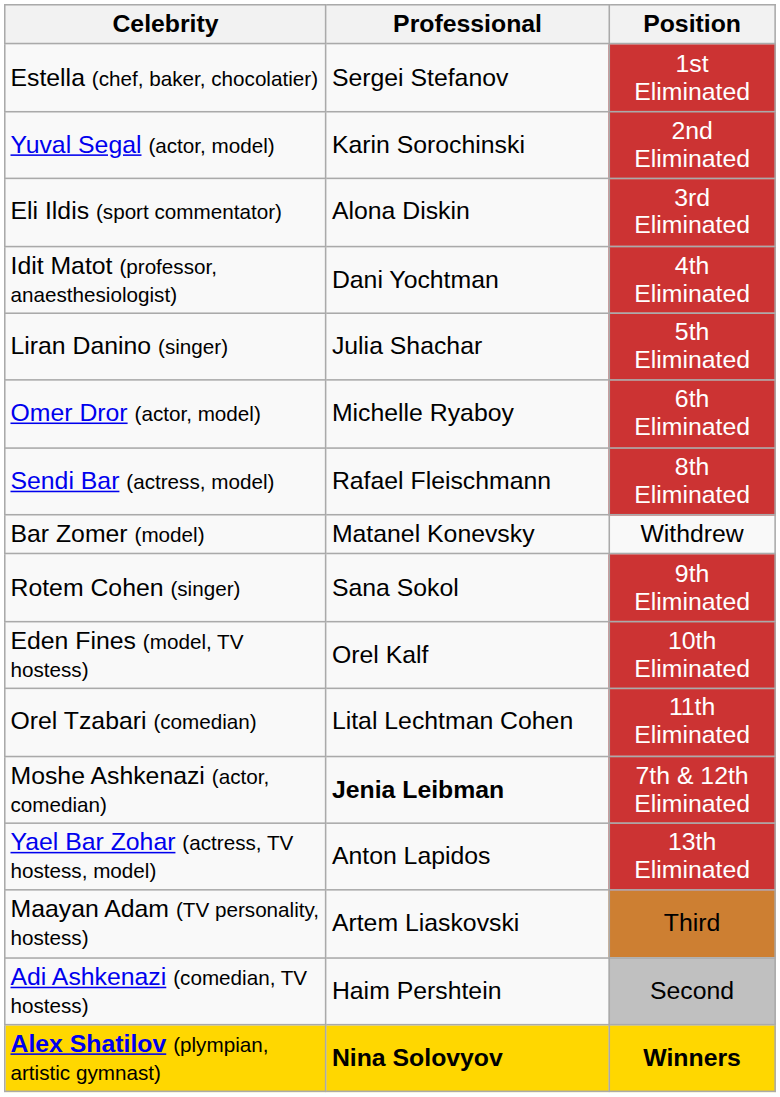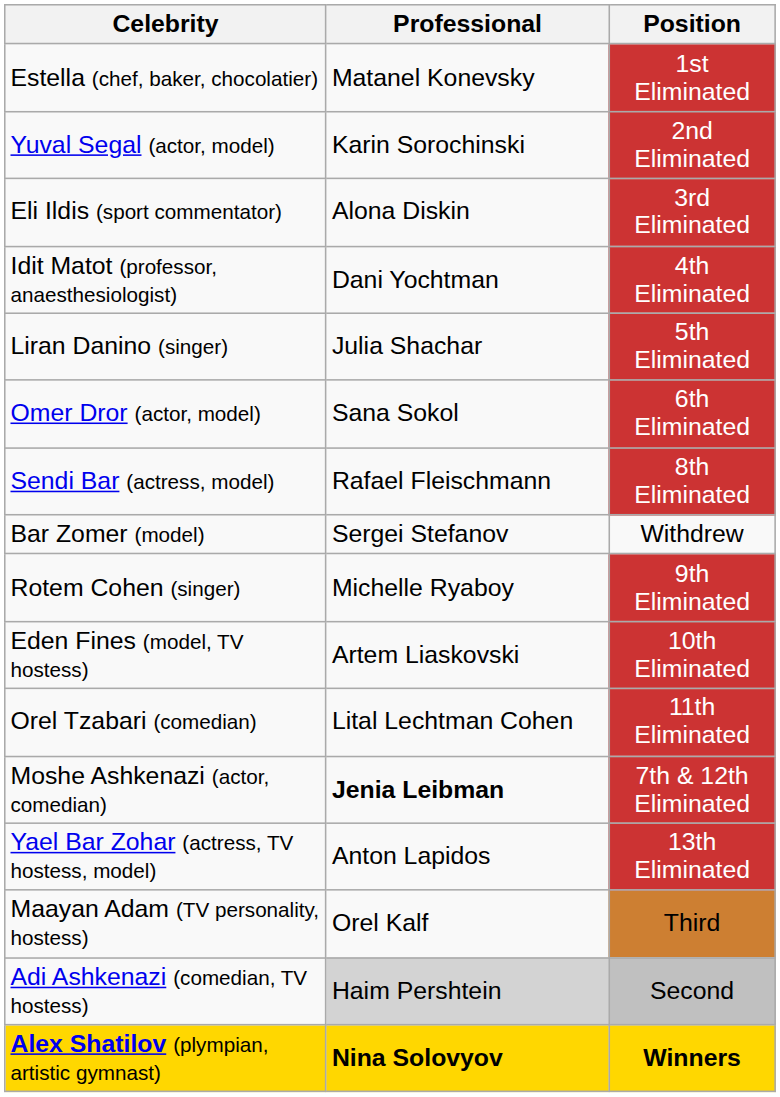 <table class="wikitable" border="1">
 <tr>
 <th width="200">Celebrity</th>
 <th width="175">Professional</th>
 <th width="100">Position</th>
 </tr>
 <tr>
 <td>Estella <small>(chef, baker, chocolatier)</small></td>
-<td>Sergei Stefanov</td>
+<td>Matanel Konevsky</td>
 <td style="background: #c33; color: #fff;" align="center">1st Eliminated</td>
 </tr>
 <tr>
 <td><a href='#'>Yuval Segal</a> <small>(actor, model)</small></td>
 <td>Karin Sorochinski</td>
 <td style="background: #c33; color: #fff;" align="center">2nd Eliminated</td>
 </tr>
 <tr>
 <td>Eli Ildis <small>(sport commentator)</small></td>
 <td>Alona Diskin</td>
 <td style="background: #c33; color: #fff;" align="center">3rd Eliminated</td>
 </tr>
 <tr>
 <td>Idit Matot <small>(professor, anaesthesiologist)</small></td>
 <td>Dani Yochtman</td>
 <td style="background: #c33; color: #fff;" align="center">4th Eliminated</td>
 </tr>
 <tr>
 <td>Liran Danino <small>(singer)</small></td>
 <td>Julia Shachar</td>
 <td style="background: #c33; color: #fff;" align="center">5th Eliminated</td>
 </tr>
 <tr>
 <td><a href='#'>Omer Dror</a> <small>(actor, model)</small></td>
-<td>Michelle Ryaboy</td>
+<td>Sana Sokol</td>
 <td style="background: #c33; color: #fff;" align="center">6th Eliminated</td>
 </tr>
 <tr>
 <td><a href='#'>Sendi Bar</a> <small>(actress, model)</small></td>
 <td>Rafael Fleischmann</td>
 <td style="background: #c33; color: #fff;" align="center">8th Eliminated</td>
 </tr>
 <tr>
 <td>Bar Zomer <small>(model)</small></td>
-<td>Matanel Konevsky</td>
+<td>Sergei Stefanov</td>
 <td align="center">Withdrew</td>
 </tr>
 <tr>
 <td>Rotem Cohen <small>(singer)</small></td>
-<td>Sana Sokol</td>
+<td>Michelle Ryaboy</td>
 <td style="background: #c33; color: #fff;" align="center">9th Eliminated</td>
 </tr>
 <tr>
 <td>Eden Fines <small>(model, TV hostess)</small></td>
-<td>Orel Kalf</td>
+<td>Artem Liaskovski</td>
 <td style="background: #c33; color: #fff;" align="center">10th Eliminated</td>
 </tr>
 <tr>
 <td>Orel Tzabari <small>(comedian)</small></td>
 <td>Lital Lechtman Cohen</td>
 <td style="background: #c33; color: #fff;" align="center">11th Eliminated</td>
 </tr>
 <tr>
 <td>Moshe Ashkenazi <small>(actor, comedian)</small></td>
 <td><strong>Jenia Leibman</strong></td>
 <td style="background: #c33; color: #fff;" align="center">7th & 12th Eliminated</td>
 </tr>
 <tr>
 <td><a href='#'>Yael Bar Zohar</a> <small>(actress, TV hostess, model)</small></td>
 <td>Anton Lapidos</td>
 <td style="background: #c33; color: #fff;" align="center">13th Eliminated</td>
 </tr>
 <tr>
 <td>Maayan Adam <small>(TV personality, hostess)</small></td>
-<td>Artem Liaskovski</td>
+<td>Orel Kalf</td>
 <td style="background: #CD7F32;"  align="center">Third</td>
 </tr>
 <tr>
 <td><a href='#'>Adi Ashkenazi</a> <small>(comedian, TV hostess)</small></td>
-<td>Haim Pershtein</td>
+<td style="background: lightgrey;">Haim Pershtein</td>
 <td style="background: silver;"  align="center">Second</td>
 </tr>
 <tr>
 <td style="background: gold;"><strong><a href='#'>Alex Shatilov</a></strong> <small>(plympian, artistic gymnast)</small></td>
 <td style="background: gold;"><strong>Nina Solovyov</strong></td>
 <td style="background: gold;"  align="center"><strong>Winners</strong></td>
 </tr>
 </table>
